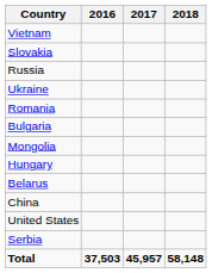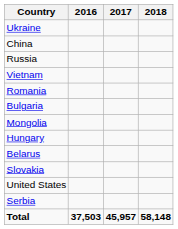 <table class="wikitable sortable mw-collapsible mw-collapsed">
 <tr>
 <th>Country</th>
 <th>2016</th>
 <th>2017</th>
 <th>2018</th>
 </tr>
 <tr>
-<td> <a href='#'>Vietnam</a></td>
+<td> <a href='#'>Ukraine</a></td>
 <td style="text-align:right;"></td>
 <td style="text-align:right;"></td>
 <td style="text-align:right;"></td>
 </tr>
 <tr>
-<td> <a href='#'>Slovakia</a></td>
+<td> China</td>
 <td style="text-align:right;"></td>
 <td style="text-align:right;"></td>
 <td style="text-align:right;"></td>
 </tr>
 <tr>
 <td> Russia</td>
 <td style="text-align:right;"></td>
 <td style="text-align:right;"></td>
 <td style="text-align:right;"></td>
 </tr>
 <tr>
-<td> <a href='#'>Ukraine</a></td>
+<td> <a href='#'>Vietnam</a></td>
 <td style="text-align:right;"></td>
 <td style="text-align:right;"></td>
 <td style="text-align:right;"></td>
 </tr>
 <tr>
 <td> <a href='#'>Romania</a></td>
 <td style="text-align:right;"></td>
 <td style="text-align:right;"></td>
 <td style="text-align:right;"></td>
 </tr>
 <tr>
 <td> <a href='#'>Bulgaria</a></td>
 <td style="text-align:right;"></td>
 <td style="text-align:right;"></td>
 <td style="text-align:right;"></td>
 </tr>
 <tr>
 <td> <a href='#'>Mongolia</a></td>
 <td style="text-align:right;"></td>
 <td style="text-align:right;"></td>
 <td style="text-align:right;"></td>
 </tr>
 <tr>
 <td> <a href='#'>Hungary</a></td>
 <td style="text-align:right;"></td>
 <td style="text-align:right;"></td>
 <td style="text-align:right;"></td>
 </tr>
 <tr>
 <td> <a href='#'>Belarus</a></td>
 <td style="text-align:right;"></td>
 <td style="text-align:right;"></td>
 <td style="text-align:right;"></td>
 </tr>
 <tr>
-<td> China</td>
+<td> <a href='#'>Slovakia</a></td>
 <td style="text-align:right;"></td>
 <td style="text-align:right;"></td>
 <td style="text-align:right;"></td>
 </tr>
 <tr>
 <td> United States</td>
 <td style="text-align:right;"></td>
 <td style="text-align:right;"></td>
 <td style="text-align:right;"></td>
 </tr>
 <tr>
 <td> <a href='#'>Serbia</a></td>
 <td style="text-align:right;"></td>
 <td style="text-align:right;"></td>
 <td style="text-align:right;"></td>
 </tr>
 <tr>
 <td><strong>Total</strong></td>
 <td><strong>37,503</strong></td>
 <td><strong>45,957</strong></td>
 <td><strong>58,148</strong></td>
 </tr>
 </table>
